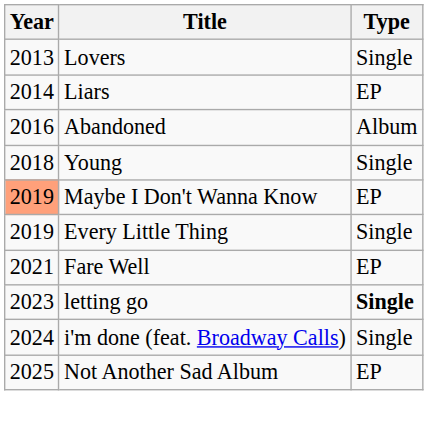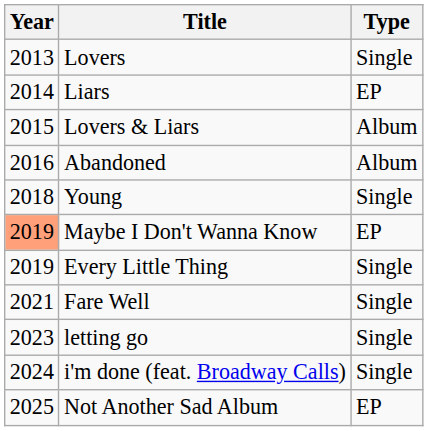 <table class="wikitable">
 <tr>
 <th>Year</th>
 <th>Title</th>
 <th>Type</th>
 </tr>
 <tr>
 <td>2013</td>
 <td>Lovers</td>
 <td>Single</td>
 </tr>
 <tr>
 <td>2014</td>
 <td>Liars</td>
 <td>EP</td>
+</tr>
+<tr>
+<td>2015</td>
+<td>Lovers & Liars</td>
+<td>Album</td>
 </tr>
 <tr>
 <td>2016</td>
 <td>Abandoned</td>
 <td>Album</td>
 </tr>
 <tr>
 <td>2018</td>
 <td>Young</td>
 <td>Single</td>
 </tr>
 <tr>
 <td style="background: lightsalmon;">2019</td>
 <td>Maybe I Don't Wanna Know</td>
 <td>EP</td>
 </tr>
 <tr>
 <td>2019</td>
 <td>Every Little Thing</td>
 <td>Single</td>
 </tr>
 <tr>
 <td>2021</td>
 <td>Fare Well</td>
-<td>EP</td>
+<td>Single</td>
 </tr>
 <tr>
 <td>2023</td>
 <td>letting go</td>
-<td><strong>Single</strong></td>
+<td>Single</td>
 </tr>
 <tr>
 <td>2024</td>
 <td>i'm done (feat. <a href='#'>Broadway Calls</a>)</td>
 <td>Single</td>
 </tr>
 <tr>
 <td>2025</td>
 <td>Not Another Sad Album</td>
 <td>EP</td>
 </tr>
 </table>
